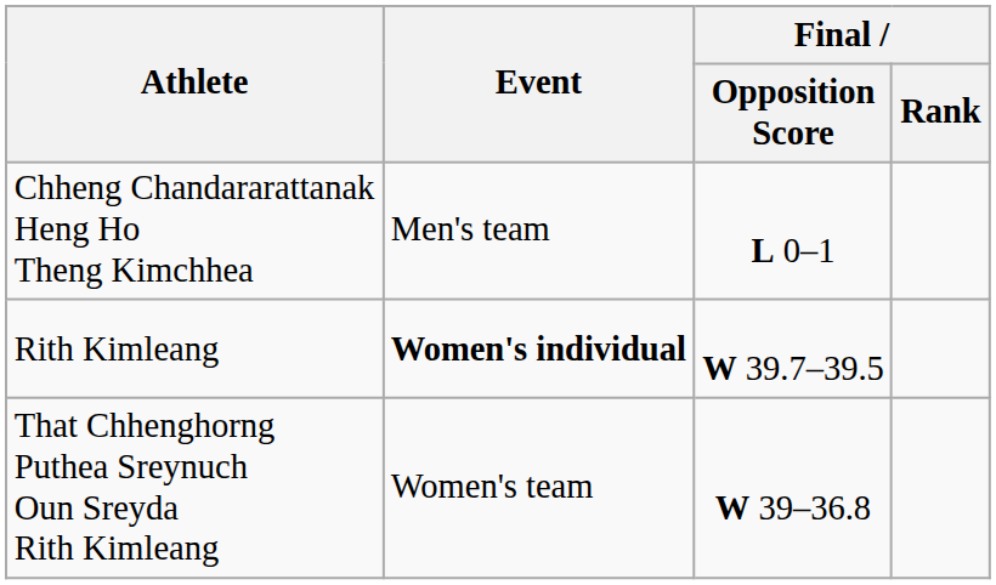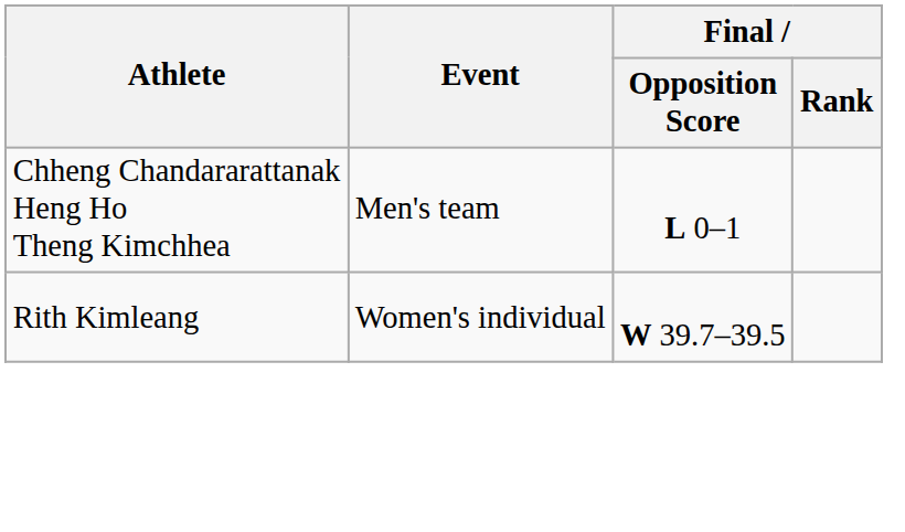 <table class="wikitable" style="font-size:90%">
 <tr>
 <th rowspan=2>Athlete</th>
 <th rowspan=2>Event</th>
 <th colspan=2>Final / </th>
 </tr>
 <tr style="font-size:95">
 <th>Opposition<br>Score</th>
 <th>Rank</th>
 </tr>
 <tr align=center>
 <td align=left>Chheng Chandararattanak<br>Heng Ho<br>Theng Kimchhea</td>
 <td align=left>Men's team</td>
 <td><br><strong>L</strong> 0–1</td>
 <td></td>
 </tr>
 <tr align=center>
 <td align=left>Rith Kimleang</td>
-<td align=left><strong>Women's individual</strong></td>
+<td align=left>Women's individual</td>
 <td><br><strong>W</strong> 39.7–39.5</td>
 <td></td>
 </tr>
-<tr align=center>
-<td align=left>That Chhenghorng<br>Puthea Sreynuch<br>Oun Sreyda<br>Rith Kimleang</td>
-<td align=left>Women's team</td>
-<td><br><strong>W</strong> 39–36.8</td>
-<td></td>
-</tr>
 </table>
